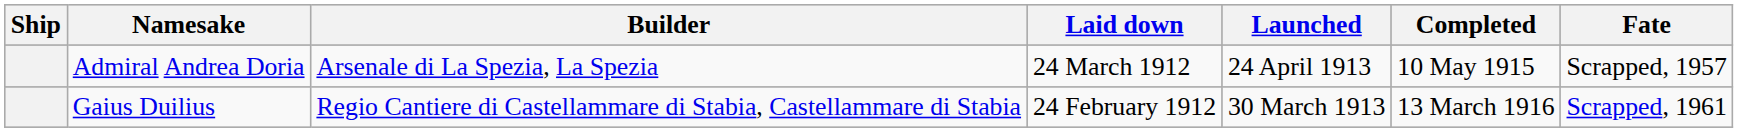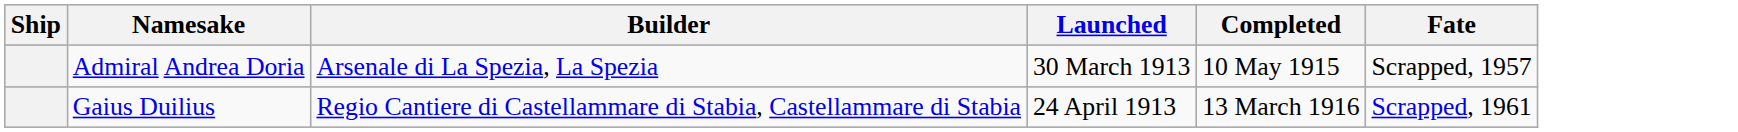 <table class="wikitable plainrowheaders">
 <tr>
 <th scope="col">Ship</th>
 <th scope="col">Namesake</th>
 <th scope="col">Builder</th>
-<th scope="col"><a href='#'>Laid down</a></th>
 <th scope="col"><a href='#'>Launched</a></th>
 <th scope="col">Completed</th>
 <th scope="col">Fate</th>
 </tr>
 <tr>
 <th scope="row"></th>
 <td><a href='#'>Admiral</a> <a href='#'>Andrea Doria</a></td>
 <td><a href='#'>Arsenale di La Spezia</a>, <a href='#'>La Spezia</a></td>
-<td>24 March 1912</td>
-<td>24 April 1913</td>
+<td>30 March 1913</td>
 <td>10 May 1915</td>
 <td>Scrapped, 1957</td>
 </tr>
 <tr>
 <th scope="row"></th>
 <td><a href='#'>Gaius Duilius</a></td>
 <td><a href='#'>Regio Cantiere di Castellammare di Stabia</a>, <a href='#'>Castellammare di Stabia</a></td>
-<td>24 February 1912</td>
-<td>30 March 1913</td>
+<td>24 April 1913</td>
 <td>13 March 1916</td>
 <td><a href='#'>Scrapped</a>, 1961</td>
 </tr>
 </table>
